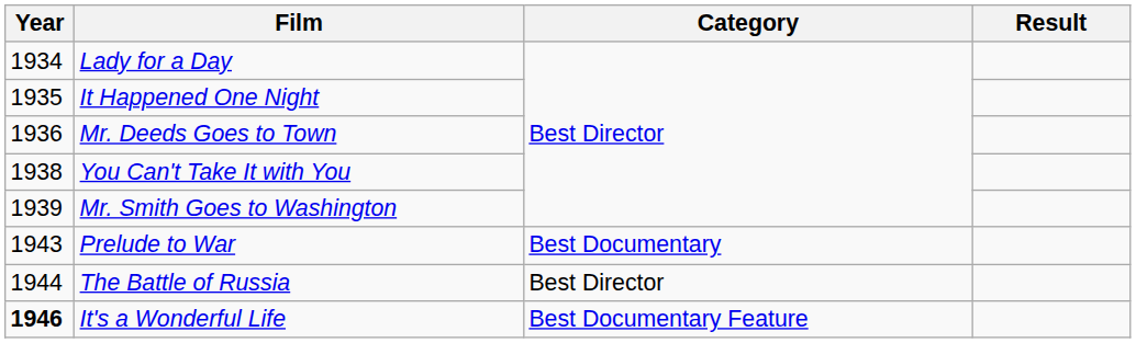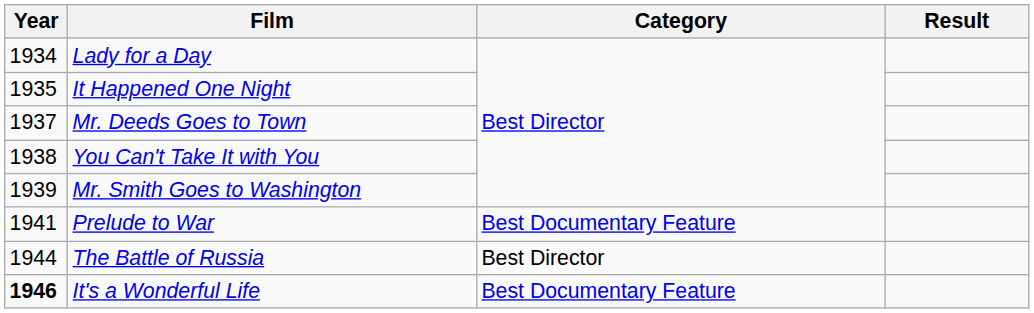 <table class="wikitable">
 <tr>
 <th style="width:40px;">Year</th>
 <th style="width:300px;">Film</th>
 <th style="width:300px;">Category</th>
 <th style="width:100px;">Result</th>
 </tr>
 <tr>
 <td>1934</td>
 <td><em><a href='#'>Lady for a Day</a></em></td>
 <td rowspan=5><a href='#'>Best Director</a></td>
 <td></td>
 </tr>
 <tr>
 <td>1935</td>
 <td><em><a href='#'>It Happened One Night</a></em></td>
 <td></td>
 </tr>
 <tr>
-<td>1936</td>
+<td>1937</td>
 <td><em><a href='#'>Mr. Deeds Goes to Town</a></em></td>
 <td></td>
 </tr>
 <tr>
 <td>1938</td>
 <td><em><a href='#'>You Can't Take It with You</a></em></td>
 <td></td>
 </tr>
 <tr>
 <td>1939</td>
 <td><em><a href='#'>Mr. Smith Goes to Washington</a></em></td>
 <td></td>
 </tr>
 <tr>
-<td>1943</td>
+<td>1941</td>
 <td><em><a href='#'>Prelude to War</a></em></td>
-<td><a href='#'>Best Documentary</a></td>
+<td><a href='#'>Best Documentary Feature</a></td>
 <td></td>
 </tr>
 <tr>
 <td>1944</td>
 <td><em><a href='#'>The Battle of Russia</a></em></td>
 <td>Best Director</td>
 <td></td>
 </tr>
 <tr>
 <td><strong>1946</strong></td>
 <td><em><a href='#'>It's a Wonderful Life</a></em></td>
 <td><a href='#'>Best Documentary Feature</a></td>
 <td></td>
 </tr>
 </table>
